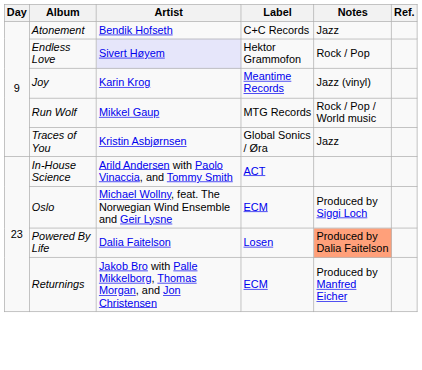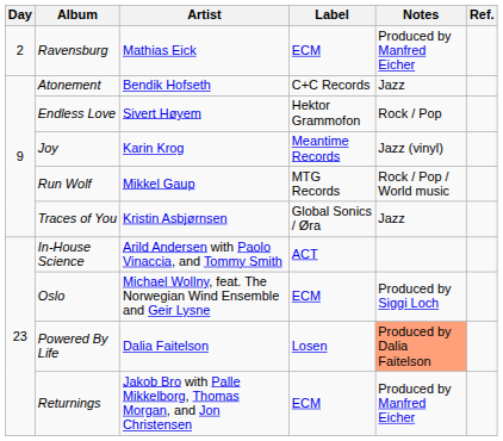 <table class="wikitable">
 <tr>
 <th>Day</th>
 <th>Album</th>
 <th>Artist</th>
 <th>Label</th>
 <th>Notes</th>
 <th>Ref.</th>
+</tr>
+<tr>
+<td rowspan="1" style="text-align:center;">2</td>
+<td><em>Ravensburg</em></td>
+<td><a href='#'>Mathias Eick</a></td>
+<td><a href='#'>ECM</a></td>
+<td>Produced by <a href='#'>Manfred Eicher</a></td>
+<td style="text-align:center;"></td>
 </tr>
 <tr>
 <td rowspan="5" style="text-align:center;">9</td>
 <td><em>Atonement</em></td>
 <td><a href='#'>Bendik Hofseth</a></td>
 <td>C+C Records</td>
 <td>Jazz</td>
 <td style="text-align:center;"></td>
 </tr>
 <tr>
 <td><em>Endless Love</em></td>
-<td style="background: lavender;"><a href='#'>Sivert Høyem</a></td>
+<td><a href='#'>Sivert Høyem</a></td>
 <td>Hektor Grammofon</td>
 <td>Rock / Pop</td>
 <td style="text-align:center;"></td>
 </tr>
 <tr>
 <td><em>Joy</em></td>
 <td><a href='#'>Karin Krog</a></td>
 <td><a href='#'>Meantime Records</a></td>
 <td>Jazz (vinyl)</td>
 <td style="text-align:center;"></td>
 </tr>
 <tr>
 <td><em>Run Wolf</em></td>
 <td><a href='#'>Mikkel Gaup</a></td>
 <td>MTG Records</td>
 <td>Rock / Pop / World music</td>
 <td style="text-align:center;"></td>
 </tr>
 <tr>
 <td><em>Traces of You</em></td>
 <td><a href='#'>Kristin Asbjørnsen</a></td>
 <td>Global Sonics / Øra</td>
 <td>Jazz</td>
 <td style="text-align:center;"></td>
 </tr>
 <tr>
 <td rowspan="4" style="text-align:center;">23</td>
 <td><em>In-House Science</em></td>
 <td><a href='#'>Arild Andersen</a> with <a href='#'>Paolo Vinaccia</a>, and <a href='#'>Tommy Smith</a></td>
 <td><a href='#'>ACT</a></td>
 <td></td>
 <td style="text-align:center;"></td>
 </tr>
 <tr>
 <td><em>Oslo</em></td>
 <td><a href='#'>Michael Wollny</a>, feat. The Norwegian Wind Ensemble and <a href='#'>Geir Lysne</a></td>
 <td><a href='#'>ECM</a></td>
 <td>Produced by <a href='#'>Siggi Loch</a></td>
 <td style="text-align:center;"></td>
 </tr>
 <tr>
 <td><em>Powered By Life</em></td>
 <td><a href='#'>Dalia Faitelson</a></td>
 <td><a href='#'>Losen</a></td>
 <td style="background: lightsalmon;">Produced by Dalia Faitelson</td>
 <td style="text-align:center;"></td>
 </tr>
 <tr>
 <td><em>Returnings</em></td>
 <td><a href='#'>Jakob Bro</a> with <a href='#'>Palle Mikkelborg</a>, <a href='#'>Thomas Morgan</a>, and <a href='#'>Jon Christensen</a></td>
 <td><a href='#'>ECM</a></td>
 <td>Produced by <a href='#'>Manfred Eicher</a></td>
 <td style="text-align:center;"></td>
 </tr>
 </table>
